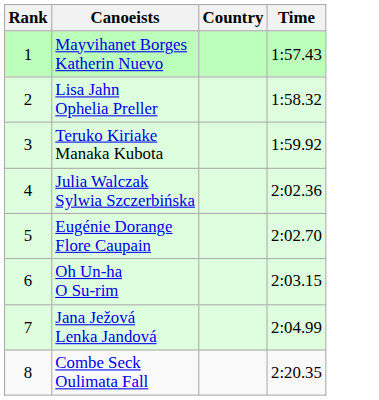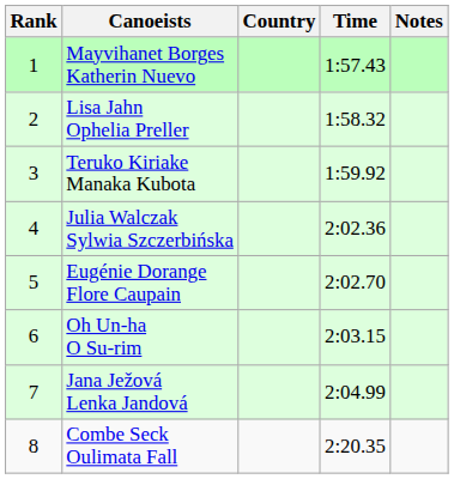 <table class="wikitable" style="text-align:center">
 <tr>
 <th>Rank</th>
 <th>Canoeists</th>
 <th>Country</th>
 <th>Time</th>
+<th>Notes</th>
 </tr>
 <tr bgcolor=bbffbb>
 <td>1</td>
 <td align="left"><a href='#'>Mayvihanet Borges</a><br><a href='#'>Katherin Nuevo</a></td>
 <td align="left"></td>
 <td>1:57.43</td>
+<td></td>
 </tr>
 <tr bgcolor=ddffdd>
 <td>2</td>
 <td align="left"><a href='#'>Lisa Jahn</a><br><a href='#'>Ophelia Preller</a></td>
 <td align="left"></td>
 <td>1:58.32</td>
+<td></td>
 </tr>
 <tr bgcolor=ddffdd>
 <td>3</td>
 <td align="left"><a href='#'>Teruko Kiriake</a><br>Manaka Kubota</td>
 <td align="left"></td>
 <td>1:59.92</td>
+<td></td>
 </tr>
 <tr bgcolor=ddffdd>
 <td>4</td>
 <td align="left"><a href='#'>Julia Walczak</a><br><a href='#'>Sylwia Szczerbińska</a></td>
 <td align="left"></td>
 <td>2:02.36</td>
+<td></td>
 </tr>
 <tr bgcolor=ddffdd>
 <td>5</td>
 <td align="left"><a href='#'>Eugénie Dorange</a><br><a href='#'>Flore Caupain</a></td>
 <td align="left"></td>
 <td>2:02.70</td>
+<td></td>
 </tr>
 <tr bgcolor=ddffdd>
 <td>6</td>
 <td align="left"><a href='#'>Oh Un-ha</a><br><a href='#'>O Su-rim</a></td>
 <td align="left"></td>
 <td>2:03.15</td>
+<td></td>
 </tr>
 <tr bgcolor=ddffdd>
 <td>7</td>
 <td align="left"><a href='#'>Jana Ježová</a><br><a href='#'>Lenka Jandová</a></td>
 <td align="left"></td>
 <td>2:04.99</td>
+<td></td>
 </tr>
 <tr>
 <td>8</td>
 <td align="left"><a href='#'>Combe Seck</a><br><a href='#'>Oulimata Fall</a></td>
 <td align="left"></td>
 <td>2:20.35</td>
+<td></td>
 </tr>
 </table>
